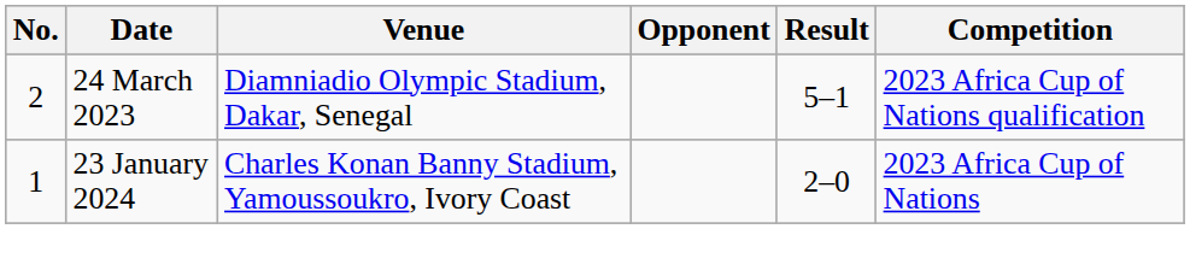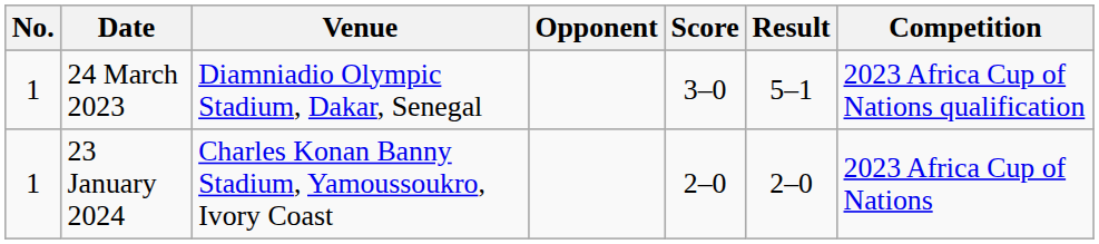 <table class="wikitable">
 <tr>
 <th scope="col">No.</th>
 <th scope="col">Date</th>
 <th scope="col">Venue</th>
 <th scope="col">Opponent</th>
+<th scope="col">Score</th>
 <th scope="col">Result</th>
 <th scope="col">Competition</th>
 </tr>
 <tr>
-<td align=center>2</td>
+<td align=center>1</td>
 <td>24 March 2023</td>
 <td><a href='#'>Diamniadio Olympic Stadium</a>, <a href='#'>Dakar</a>, Senegal</td>
 <td></td>
+<td align=center>3–0</td>
 <td align=center>5–1</td>
 <td><a href='#'>2023 Africa Cup of Nations qualification</a></td>
 </tr>
 <tr>
 <td align=center>1</td>
 <td>23 January 2024</td>
 <td><a href='#'>Charles Konan Banny Stadium</a>, <a href='#'>Yamoussoukro</a>, Ivory Coast</td>
 <td></td>
 <td align=center>2–0</td>
+<td align=center>2–0</td>
 <td><a href='#'>2023 Africa Cup of Nations</a></td>
 </tr>
 </table>
